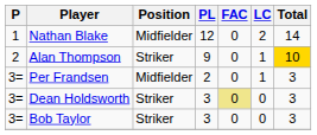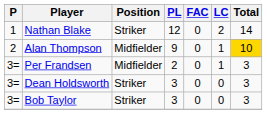 <table class="wikitable sortable">
 <tr>
 <th>P</th>
 <th>Player</th>
 <th>Position</th>
 <th><a href='#'>PL</a></th>
 <th><a href='#'>FAC</a></th>
 <th><a href='#'>LC</a></th>
 <th>Total</th>
 </tr>
 <tr>
 <td align=center>1</td>
 <td> <a href='#'>Nathan Blake</a></td>
-<td>Midfielder</td>
+<td>Striker</td>
 <td align=center>12</td>
 <td align=center>0</td>
 <td align=center>2</td>
 <td align=center>14</td>
 </tr>
 <tr>
 <td align=center>2</td>
 <td> <a href='#'>Alan Thompson</a></td>
-<td>Striker</td>
+<td>Midfielder</td>
 <td align=center>9</td>
 <td align=center>0</td>
 <td align=center>1</td>
 <td align=center style="background: gold;">10</td>
 </tr>
 <tr>
 <td align=center>3=</td>
 <td> <a href='#'>Per Frandsen</a></td>
 <td>Midfielder</td>
 <td align=center>2</td>
 <td align=center>0</td>
 <td align=center>1</td>
 <td align=center>3</td>
 </tr>
 <tr>
 <td align=center>3=</td>
 <td> <a href='#'>Dean Holdsworth</a></td>
 <td>Striker</td>
 <td align=center>3</td>
-<td align=center style="background: khaki;">0</td>
+<td align=center>0</td>
 <td align=center>0</td>
 <td align=center>3</td>
 </tr>
 <tr>
 <td align=center>3=</td>
 <td> <a href='#'>Bob Taylor</a></td>
 <td>Striker</td>
 <td align=center>3</td>
 <td align=center>0</td>
 <td align=center>0</td>
 <td align=center>3</td>
 </tr>
 <tr>
 </tr>
 </table>
